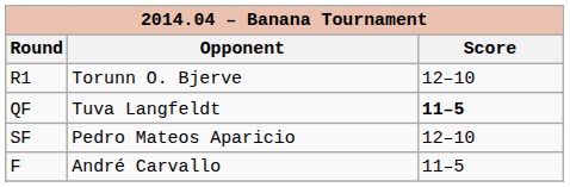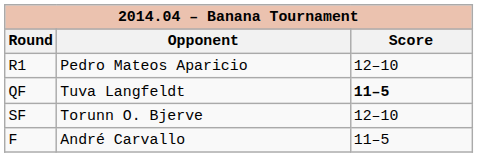 <table class=wikitable style=font-size:80%>
 <tr>
 <td colspan=3 align=center bgcolor=#ebc2af><strong>2014.04 – Banana Tournament</strong></td>
 </tr>
 <tr>
 <th>Round</th>
 <th width=200>Opponent</th>
 <th width=80>Score</th>
 </tr>
 <tr>
 <td>R1</td>
-<td>Torunn O. Bjerve</td>
+<td> Pedro Mateos Aparicio</td>
 <td>12–10</td>
 </tr>
 <tr>
 <td>QF</td>
 <td> Tuva Langfeldt</td>
 <td><strong>11–5</strong></td>
 </tr>
 <tr>
 <td>SF</td>
-<td> Pedro Mateos Aparicio</td>
+<td>Torunn O. Bjerve</td>
 <td>12–10</td>
 </tr>
 <tr>
 <td>F</td>
 <td> André Carvallo</td>
 <td>11–5</td>
 </tr>
 </table>
